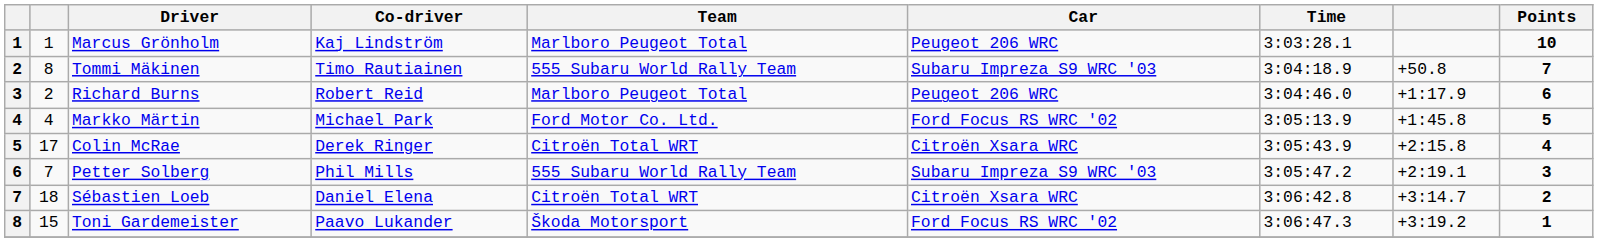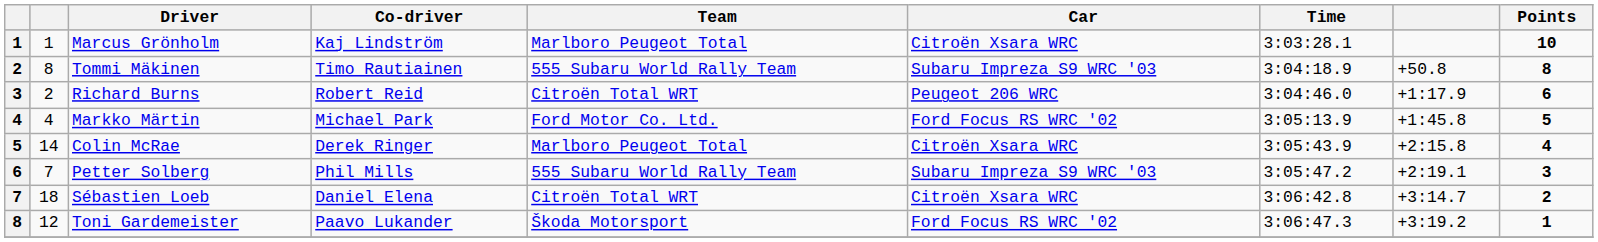 <table class="wikitable" width=85% style="font-size: 85%;">
 <tr>
 <th></th>
 <th></th>
 <th>Driver</th>
 <th>Co-driver</th>
 <th>Team</th>
 <th>Car</th>
 <th>Time</th>
 <th></th>
 <th>Points</th>
 </tr>
 <tr>
 <th>1</th>
 <td align="center">1</td>
 <td> <a href='#'>Marcus Grönholm</a></td>
 <td> <a href='#'>Kaj Lindström</a></td>
 <td> <a href='#'>Marlboro Peugeot Total</a></td>
-<td><a href='#'>Peugeot 206 WRC</a></td>
+<td><a href='#'>Citroën Xsara WRC</a></td>
 <td>3:03:28.1</td>
 <td></td>
 <td align="center"><strong>10</strong></td>
 </tr>
 <tr>
 <th>2</th>
 <td align="center">8</td>
 <td> <a href='#'>Tommi Mäkinen</a></td>
 <td> <a href='#'>Timo Rautiainen</a></td>
 <td> <a href='#'>555 Subaru World Rally Team</a></td>
 <td><a href='#'>Subaru Impreza S9 WRC '03</a></td>
 <td>3:04:18.9</td>
 <td>+50.8</td>
-<td align="center"><strong>7</strong></td>
+<td align="center"><strong>8</strong></td>
 </tr>
 <tr>
 <th>3</th>
 <td align="center">2</td>
 <td> <a href='#'>Richard Burns</a></td>
 <td> <a href='#'>Robert Reid</a></td>
-<td> <a href='#'>Marlboro Peugeot Total</a></td>
+<td> <a href='#'>Citroën Total WRT</a></td>
 <td><a href='#'>Peugeot 206 WRC</a></td>
 <td>3:04:46.0</td>
 <td>+1:17.9</td>
 <td align="center"><strong>6</strong></td>
 </tr>
 <tr>
 <th>4</th>
 <td align="center">4</td>
 <td> <a href='#'>Markko Märtin</a></td>
 <td> <a href='#'>Michael Park</a></td>
 <td> <a href='#'>Ford Motor Co. Ltd.</a></td>
 <td><a href='#'>Ford Focus RS WRC '02</a></td>
 <td>3:05:13.9</td>
 <td>+1:45.8</td>
 <td align="center"><strong>5</strong></td>
 </tr>
 <tr>
 <th>5</th>
-<td align="center">17</td>
+<td align="center">14</td>
 <td> <a href='#'>Colin McRae</a></td>
 <td> <a href='#'>Derek Ringer</a></td>
-<td> <a href='#'>Citroën Total WRT</a></td>
+<td> <a href='#'>Marlboro Peugeot Total</a></td>
 <td><a href='#'>Citroën Xsara WRC</a></td>
 <td>3:05:43.9</td>
 <td>+2:15.8</td>
 <td align="center"><strong>4</strong></td>
 </tr>
 <tr>
 <th>6</th>
 <td align="center">7</td>
 <td> <a href='#'>Petter Solberg</a></td>
 <td> <a href='#'>Phil Mills</a></td>
 <td> <a href='#'>555 Subaru World Rally Team</a></td>
 <td><a href='#'>Subaru Impreza S9 WRC '03</a></td>
 <td>3:05:47.2</td>
 <td>+2:19.1</td>
 <td align="center"><strong>3</strong></td>
 </tr>
 <tr>
 <th>7</th>
 <td align="center">18</td>
 <td> <a href='#'>Sébastien Loeb</a></td>
 <td> <a href='#'>Daniel Elena</a></td>
 <td> <a href='#'>Citroën Total WRT</a></td>
 <td><a href='#'>Citroën Xsara WRC</a></td>
 <td>3:06:42.8</td>
 <td>+3:14.7</td>
 <td align="center"><strong>2</strong></td>
 </tr>
 <tr>
 <th>8</th>
-<td align="center">15</td>
+<td align="center">12</td>
 <td> <a href='#'>Toni Gardemeister</a></td>
 <td> <a href='#'>Paavo Lukander</a></td>
 <td> <a href='#'>Škoda Motorsport</a></td>
 <td><a href='#'>Ford Focus RS WRC '02</a></td>
 <td>3:06:47.3</td>
 <td>+3:19.2</td>
 <td align="center"><strong>1</strong></td>
 </tr>
 <tr>
 </tr>
 </table>
